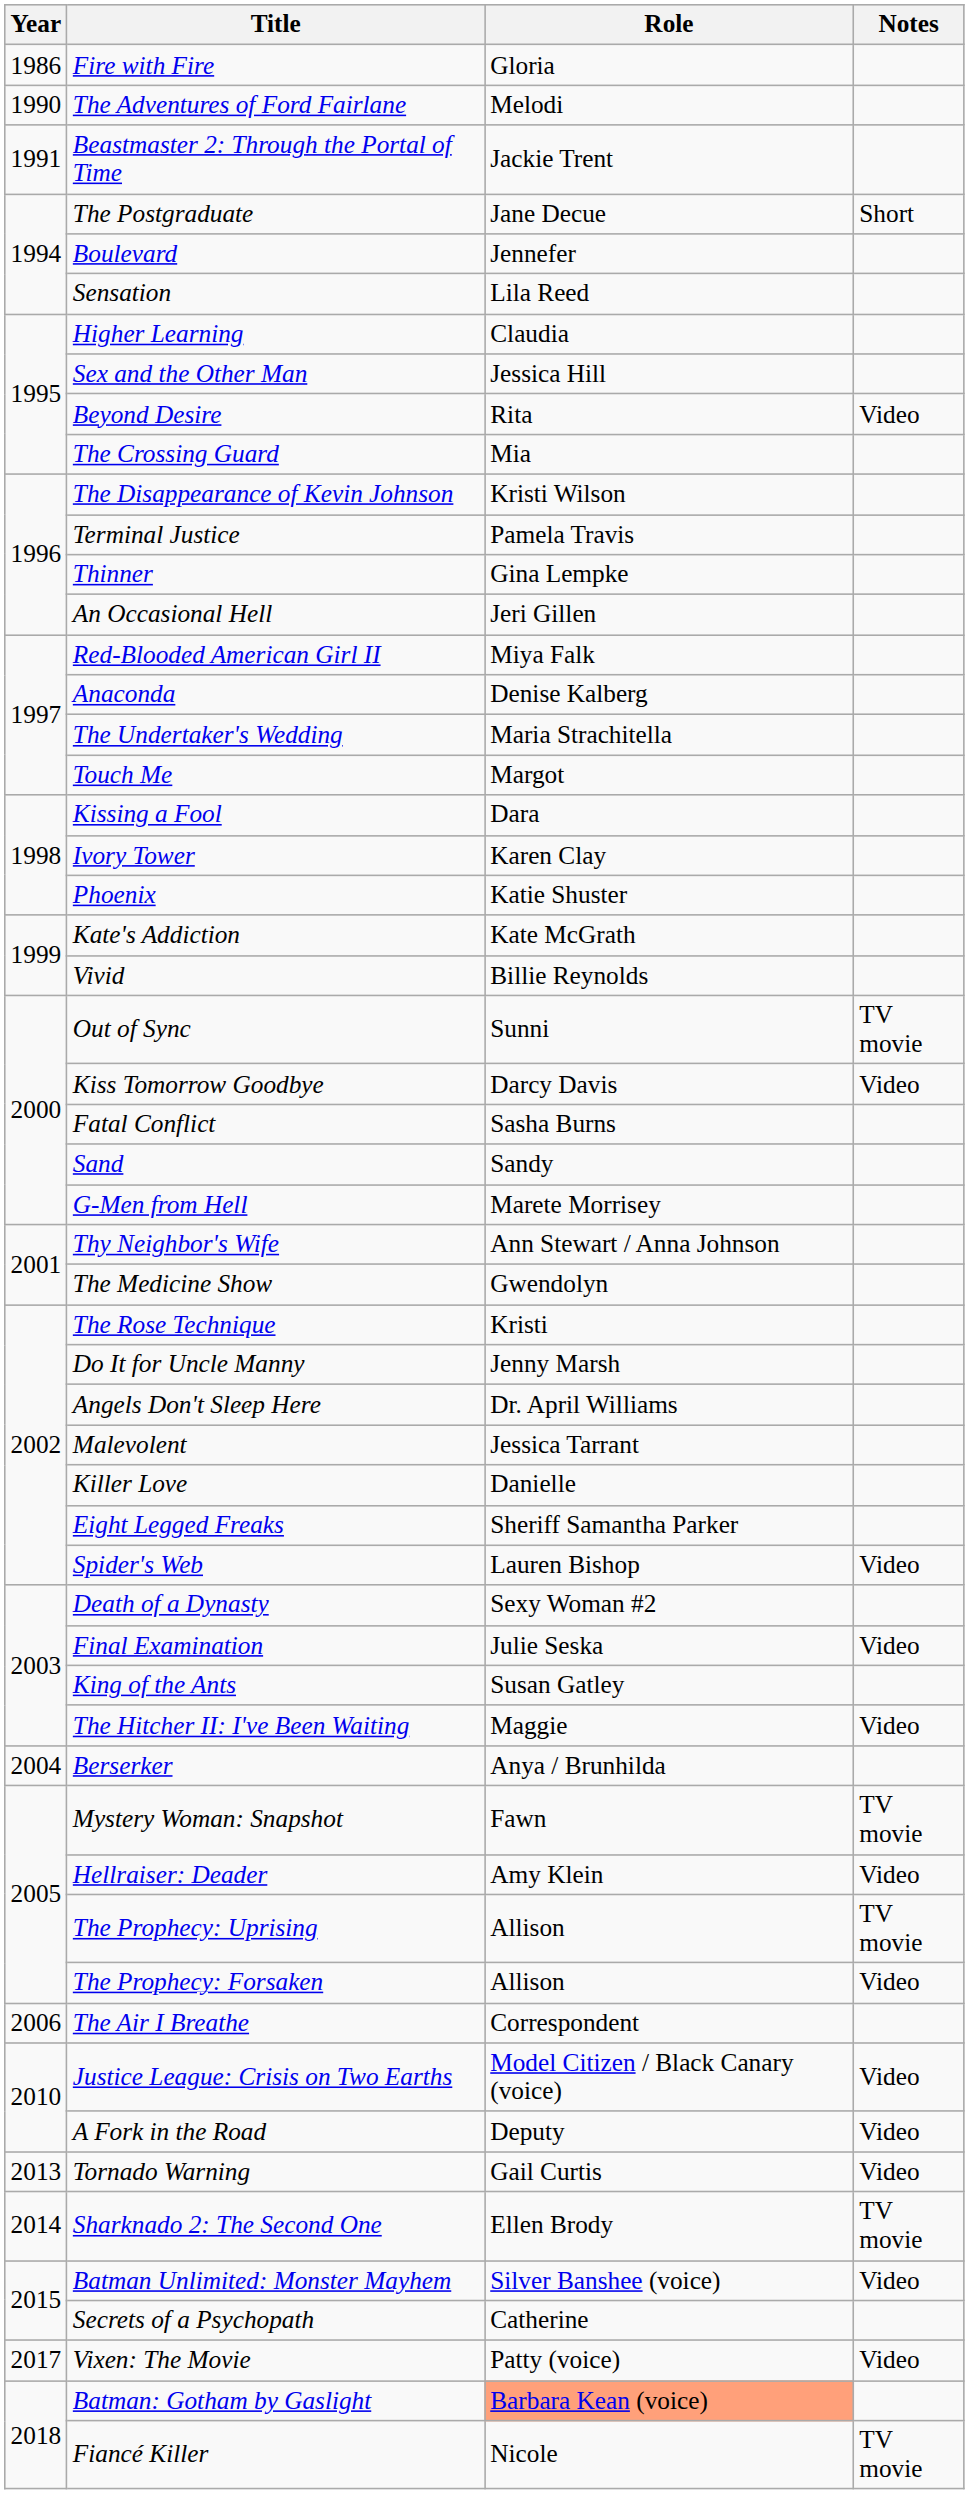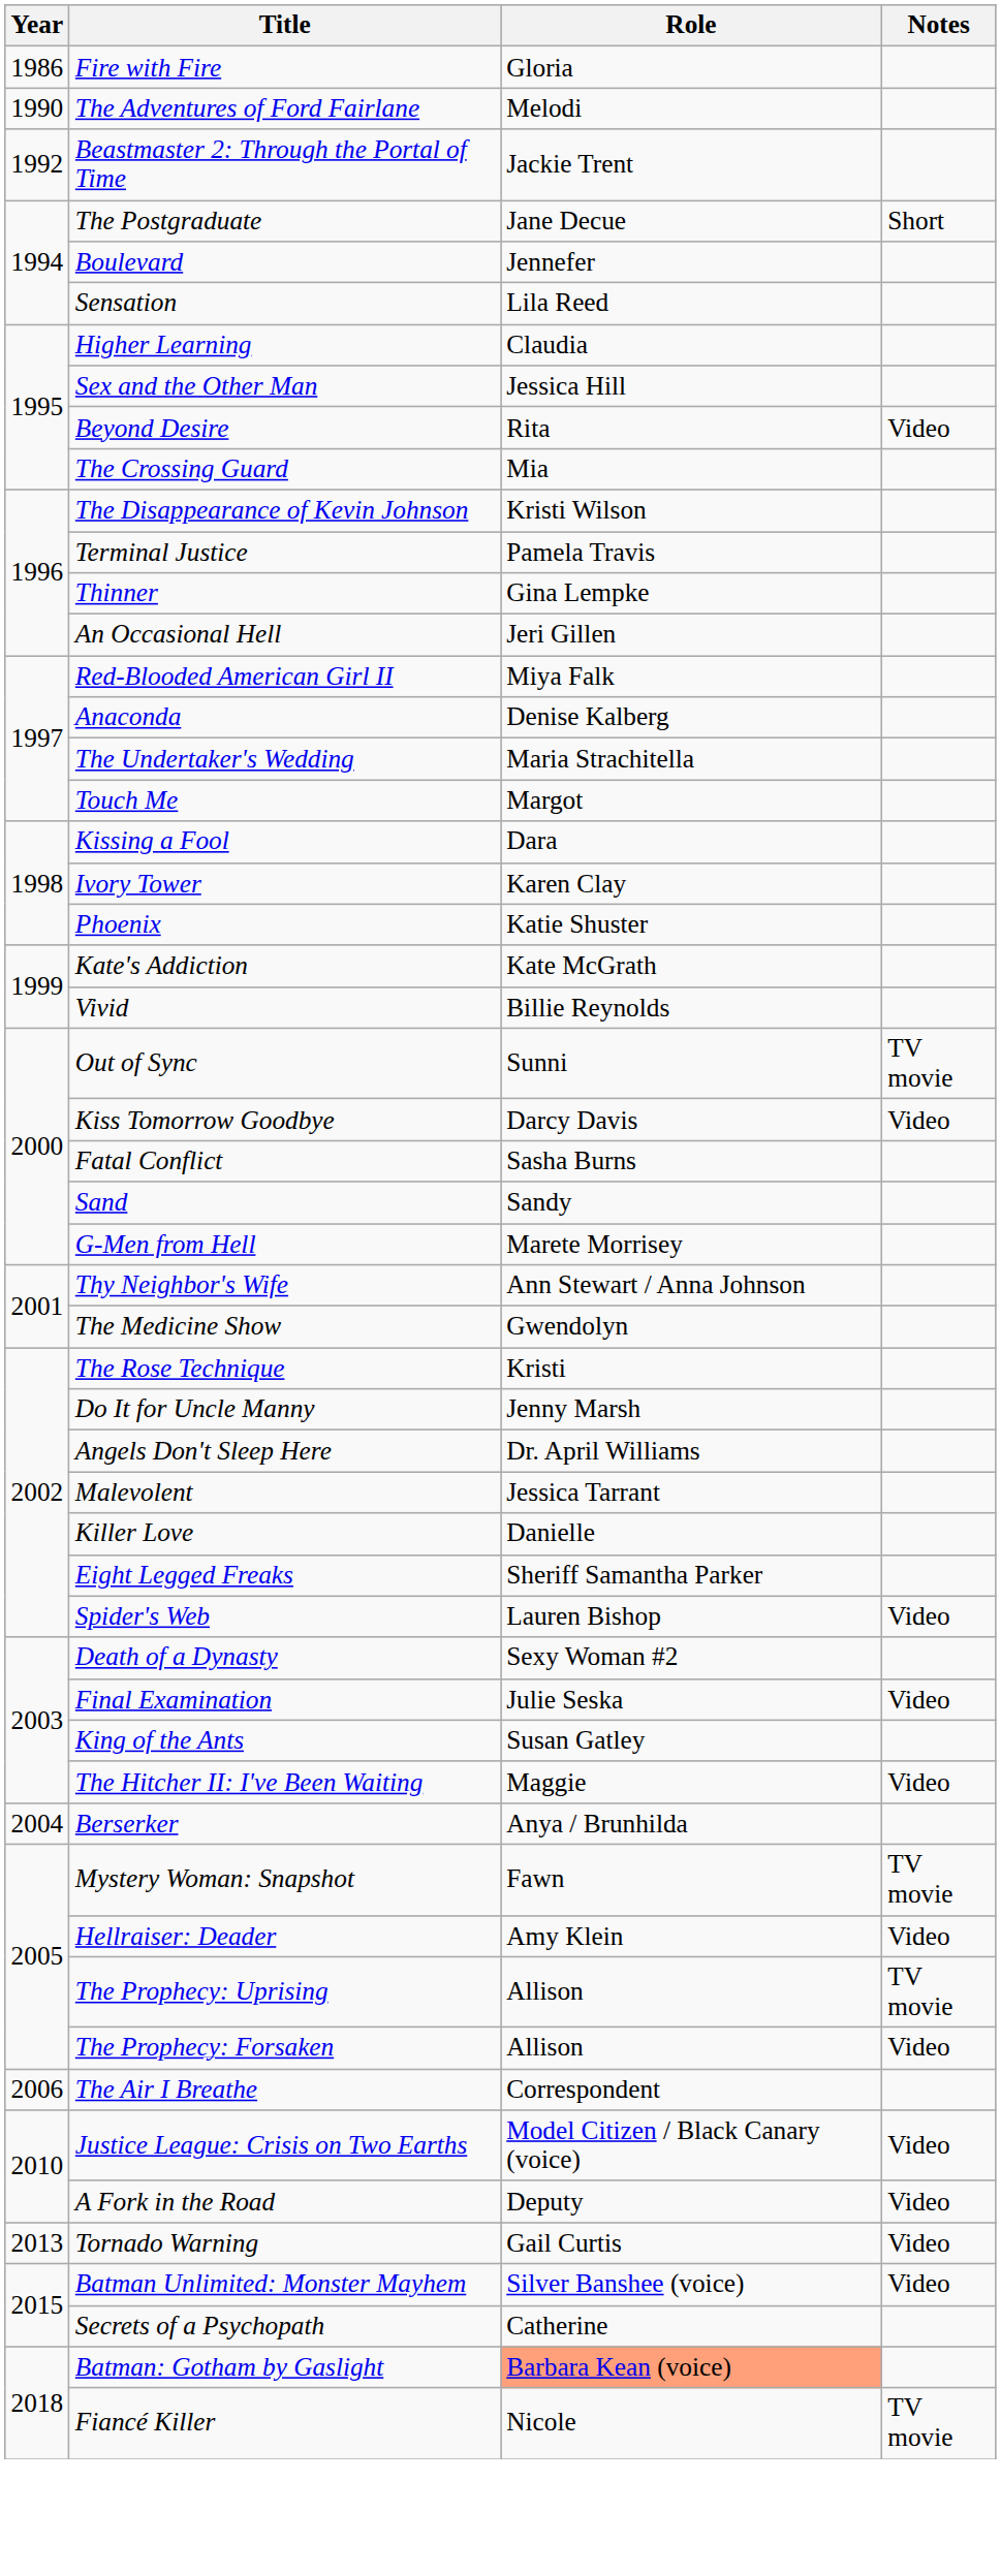 <table class="wikitable sortable">
 <tr>
 <th>Year</th>
 <th>Title</th>
 <th>Role</th>
 <th>Notes</th>
 </tr>
 <tr>
 <td>1986</td>
 <td><em><a href='#'>Fire with Fire</a></em></td>
 <td>Gloria</td>
 <td></td>
 </tr>
 <tr>
 <td>1990</td>
 <td><em><a href='#'>The Adventures of Ford Fairlane</a></em></td>
 <td>Melodi</td>
 <td></td>
 </tr>
 <tr>
-<td>1991</td>
+<td>1992</td>
 <td><em><a href='#'>Beastmaster 2: Through the Portal of Time</a></em></td>
 <td>Jackie Trent</td>
 <td></td>
 </tr>
 <tr>
 <td rowspan="3">1994</td>
 <td><em>The Postgraduate</em></td>
 <td>Jane Decue</td>
 <td>Short</td>
 </tr>
 <tr>
 <td><em><a href='#'>Boulevard</a></em></td>
 <td>Jennefer</td>
 <td></td>
 </tr>
 <tr>
 <td><em>Sensation</em></td>
 <td>Lila Reed</td>
 <td></td>
 </tr>
 <tr>
 <td rowspan="4">1995</td>
 <td><em><a href='#'>Higher Learning</a></em></td>
 <td>Claudia</td>
 <td></td>
 </tr>
 <tr>
 <td><em><a href='#'>Sex and the Other Man</a></em></td>
 <td>Jessica Hill</td>
 <td></td>
 </tr>
 <tr>
 <td><em><a href='#'>Beyond Desire</a></em></td>
 <td>Rita</td>
 <td>Video</td>
 </tr>
 <tr>
 <td><em><a href='#'>The Crossing Guard</a></em></td>
 <td>Mia</td>
 <td></td>
 </tr>
 <tr>
 <td rowspan="4">1996</td>
 <td><em><a href='#'>The Disappearance of Kevin Johnson</a></em></td>
 <td>Kristi Wilson</td>
 <td></td>
 </tr>
 <tr>
 <td><em>Terminal Justice</em></td>
 <td>Pamela Travis</td>
 <td></td>
 </tr>
 <tr>
 <td><em><a href='#'>Thinner</a></em></td>
 <td>Gina Lempke</td>
 <td></td>
 </tr>
 <tr>
 <td><em>An Occasional Hell</em></td>
 <td>Jeri Gillen</td>
 <td></td>
 </tr>
 <tr>
 <td rowspan="4">1997</td>
 <td><em><a href='#'>Red-Blooded American Girl II</a></em></td>
 <td>Miya Falk</td>
 <td></td>
 </tr>
 <tr>
 <td><em><a href='#'>Anaconda</a></em></td>
 <td>Denise Kalberg</td>
 <td></td>
 </tr>
 <tr>
 <td><em><a href='#'>The Undertaker's Wedding</a></em></td>
 <td>Maria Strachitella</td>
 <td></td>
 </tr>
 <tr>
 <td><em><a href='#'>Touch Me</a></em></td>
 <td>Margot</td>
 <td></td>
 </tr>
 <tr>
 <td rowspan="3">1998</td>
 <td><em><a href='#'>Kissing a Fool</a></em></td>
 <td>Dara</td>
 <td></td>
 </tr>
 <tr>
 <td><em><a href='#'>Ivory Tower</a></em></td>
 <td>Karen Clay</td>
 <td></td>
 </tr>
 <tr>
 <td><em><a href='#'>Phoenix</a></em></td>
 <td>Katie Shuster</td>
 <td></td>
 </tr>
 <tr>
 <td rowspan="2">1999</td>
 <td><em>Kate's Addiction</em></td>
 <td>Kate McGrath</td>
 <td></td>
 </tr>
 <tr>
 <td><em>Vivid</em></td>
 <td>Billie Reynolds</td>
 <td></td>
 </tr>
 <tr>
 <td rowspan="5">2000</td>
 <td><em>Out of Sync</em></td>
 <td>Sunni</td>
 <td>TV movie</td>
 </tr>
 <tr>
 <td><em>Kiss Tomorrow Goodbye</em></td>
 <td>Darcy Davis</td>
 <td>Video</td>
 </tr>
 <tr>
 <td><em>Fatal Conflict</em></td>
 <td>Sasha Burns</td>
 <td></td>
 </tr>
 <tr>
 <td><em><a href='#'>Sand</a></em></td>
 <td>Sandy</td>
 <td></td>
 </tr>
 <tr>
 <td><em><a href='#'>G-Men from Hell</a></em></td>
 <td>Marete Morrisey</td>
 <td></td>
 </tr>
 <tr>
 <td rowspan="2">2001</td>
 <td><em><a href='#'>Thy Neighbor's Wife</a></em></td>
 <td>Ann Stewart / Anna Johnson</td>
 <td></td>
 </tr>
 <tr>
 <td><em>The Medicine Show</em></td>
 <td>Gwendolyn</td>
 <td></td>
 </tr>
 <tr>
 <td rowspan="7">2002</td>
 <td><em><a href='#'>The Rose Technique</a></em></td>
 <td>Kristi</td>
 <td></td>
 </tr>
 <tr>
 <td><em>Do It for Uncle Manny</em></td>
 <td>Jenny Marsh</td>
 <td></td>
 </tr>
 <tr>
 <td><em>Angels Don't Sleep Here</em></td>
 <td>Dr. April Williams</td>
 <td></td>
 </tr>
 <tr>
 <td><em>Malevolent</em></td>
 <td>Jessica Tarrant</td>
 <td></td>
 </tr>
 <tr>
 <td><em>Killer Love</em></td>
 <td>Danielle</td>
 <td></td>
 </tr>
 <tr>
 <td><em><a href='#'>Eight Legged Freaks</a></em></td>
 <td>Sheriff Samantha Parker</td>
 <td></td>
 </tr>
 <tr>
 <td><em><a href='#'>Spider's Web</a></em></td>
 <td>Lauren Bishop</td>
 <td>Video</td>
 </tr>
 <tr>
 <td rowspan="4">2003</td>
 <td><em><a href='#'>Death of a Dynasty</a></em></td>
 <td>Sexy Woman #2</td>
 <td></td>
 </tr>
 <tr>
 <td><em><a href='#'>Final Examination</a></em></td>
 <td>Julie Seska</td>
 <td>Video</td>
 </tr>
 <tr>
 <td><em><a href='#'>King of the Ants</a></em></td>
 <td>Susan Gatley</td>
 <td></td>
 </tr>
 <tr>
 <td><em><a href='#'>The Hitcher II: I've Been Waiting</a></em></td>
 <td>Maggie</td>
 <td>Video</td>
 </tr>
 <tr>
 <td>2004</td>
 <td><em><a href='#'>Berserker</a></em></td>
 <td>Anya / Brunhilda</td>
 <td></td>
 </tr>
 <tr>
 <td rowspan="4">2005</td>
 <td><em>Mystery Woman: Snapshot</em></td>
 <td>Fawn</td>
 <td>TV movie</td>
 </tr>
 <tr>
 <td><em><a href='#'>Hellraiser: Deader</a></em></td>
 <td>Amy Klein</td>
 <td>Video</td>
 </tr>
 <tr>
 <td><em><a href='#'>The Prophecy: Uprising</a></em></td>
 <td>Allison</td>
 <td>TV movie</td>
 </tr>
 <tr>
 <td><em><a href='#'>The Prophecy: Forsaken</a></em></td>
 <td>Allison</td>
 <td>Video</td>
 </tr>
 <tr>
 <td>2006</td>
 <td><em><a href='#'>The Air I Breathe</a></em></td>
 <td>Correspondent</td>
 <td></td>
 </tr>
 <tr>
 <td rowspan="2">2010</td>
 <td><em><a href='#'>Justice League: Crisis on Two Earths</a></em></td>
 <td><a href='#'>Model Citizen</a> / Black Canary (voice)</td>
 <td>Video </td>
 </tr>
 <tr>
 <td><em>A Fork in the Road</em></td>
 <td>Deputy</td>
 <td>Video</td>
 </tr>
 <tr>
 <td>2013</td>
 <td><em>Tornado Warning</em></td>
 <td>Gail Curtis</td>
 <td>Video</td>
 </tr>
 <tr>
-<td>2014</td>
-<td><em><a href='#'>Sharknado 2: The Second One</a></em></td>
-<td>Ellen Brody</td>
-<td>TV movie</td>
-</tr>
-<tr>
 <td rowspan="2">2015</td>
 <td><em><a href='#'>Batman Unlimited: Monster Mayhem</a></em></td>
 <td><a href='#'>Silver Banshee</a> (voice)</td>
 <td>Video </td>
 </tr>
 <tr>
 <td><em>Secrets of a Psychopath</em></td>
 <td>Catherine</td>
 <td></td>
-</tr>
-<tr>
-<td>2017</td>
-<td><em>Vixen: The Movie</em></td>
-<td>Patty (voice)</td>
-<td>Video</td>
 </tr>
 <tr>
 <td rowspan="2">2018</td>
 <td><em><a href='#'>Batman: Gotham by Gaslight</a></em></td>
 <td style="background: lightsalmon;"><a href='#'>Barbara Kean</a> (voice)</td>
 <td></td>
 </tr>
 <tr>
 <td><em>Fiancé Killer</em></td>
 <td>Nicole</td>
 <td>TV movie</td>
 </tr>
 </table>
